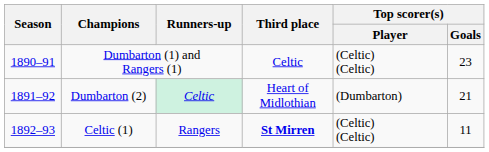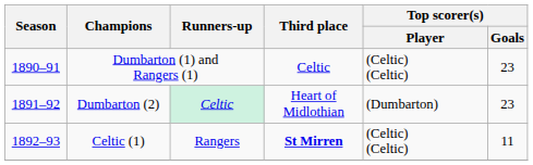 <table class="wikitable" style="text-align: center;">
 <tr>
 <th rowspan=2 width=105>Season</th>
 <th rowspan=2 width=190>Champions</th>
 <th rowspan=2 width=190>Runners-up</th>
 <th rowspan=2 width=190>Third place</th>
 <th colspan=2>Top scorer(s)</th>
 </tr>
 <tr>
 <th width=260>Player</th>
 <th>Goals</th>
 </tr>
 <tr>
 <td><a href='#'>1890–91</a></td>
 <td colspan=2><a href='#'>Dumbarton</a> (1) and<br><a href='#'>Rangers</a> (1)</td>
 <td><a href='#'>Celtic</a></td>
 <td align=left> (Celtic)<br> (Celtic)</td>
 <td>23</td>
 </tr>
 <tr>
 <td><a href='#'>1891–92</a></td>
 <td><a href='#'>Dumbarton</a> (2)</td>
 <td bgcolor="#CEF2E0"><em><a href='#'>Celtic</a></em></td>
 <td><a href='#'>Heart of Midlothian</a></td>
 <td align=left> (Dumbarton)</td>
-<td>21</td>
+<td>23</td>
 </tr>
 <tr>
 <td><a href='#'>1892–93</a></td>
 <td><a href='#'>Celtic</a> (1)</td>
 <td><a href='#'>Rangers</a></td>
 <td><strong><a href='#'>St Mirren</a></strong></td>
 <td align=left> (Celtic)<br> (Celtic)</td>
 <td>11</td>
 </tr>
 <tr>
 </tr>
 </table>
